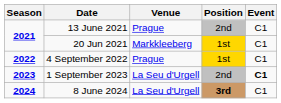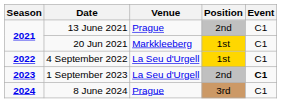 <table class="wikitable" style="text-align:center; font-size:95%;">
 <tr>
 <th>Season</th>
 <th>Date</th>
 <th>Venue</th>
 <th>Position</th>
 <th>Event</th>
 </tr>
 <tr>
 <td rowspan=2><strong><a href='#'>2021</a></strong></td>
 <td align=right>13 June 2021</td>
 <td align=left><a href='#'>Prague</a></td>
 <td bgcolor=silver>2nd</td>
 <td>C1</td>
 </tr>
 <tr>
 <td align=right>20 Jun 2021</td>
 <td align=left><a href='#'>Markkleeberg</a></td>
 <td bgcolor=gold>1st</td>
 <td>C1</td>
 </tr>
 <tr>
 <td><strong><a href='#'>2022</a></strong></td>
 <td align=right>4 September 2022</td>
-<td align=left><a href='#'>Prague</a></td>
+<td align=left><a href='#'>La Seu d'Urgell</a></td>
 <td bgcolor=gold>1st</td>
 <td>C1</td>
 </tr>
 <tr>
 <td><strong><a href='#'>2023</a></strong></td>
 <td align=right>1 September 2023</td>
 <td align=left><a href='#'>La Seu d'Urgell</a></td>
 <td bgcolor=silver>2nd</td>
 <td><strong>C1</strong></td>
 </tr>
 <tr>
 <td><strong><a href='#'>2024</a></strong></td>
 <td align=right>8 June 2024</td>
-<td align=left><a href='#'>La Seu d'Urgell</a></td>
-<td bgcolor=cc9966><strong>3rd</strong></td>
+<td align=left><a href='#'>Prague</a></td>
+<td bgcolor=cc9966>3rd</td>
 <td>C1</td>
 </tr>
 </table>
